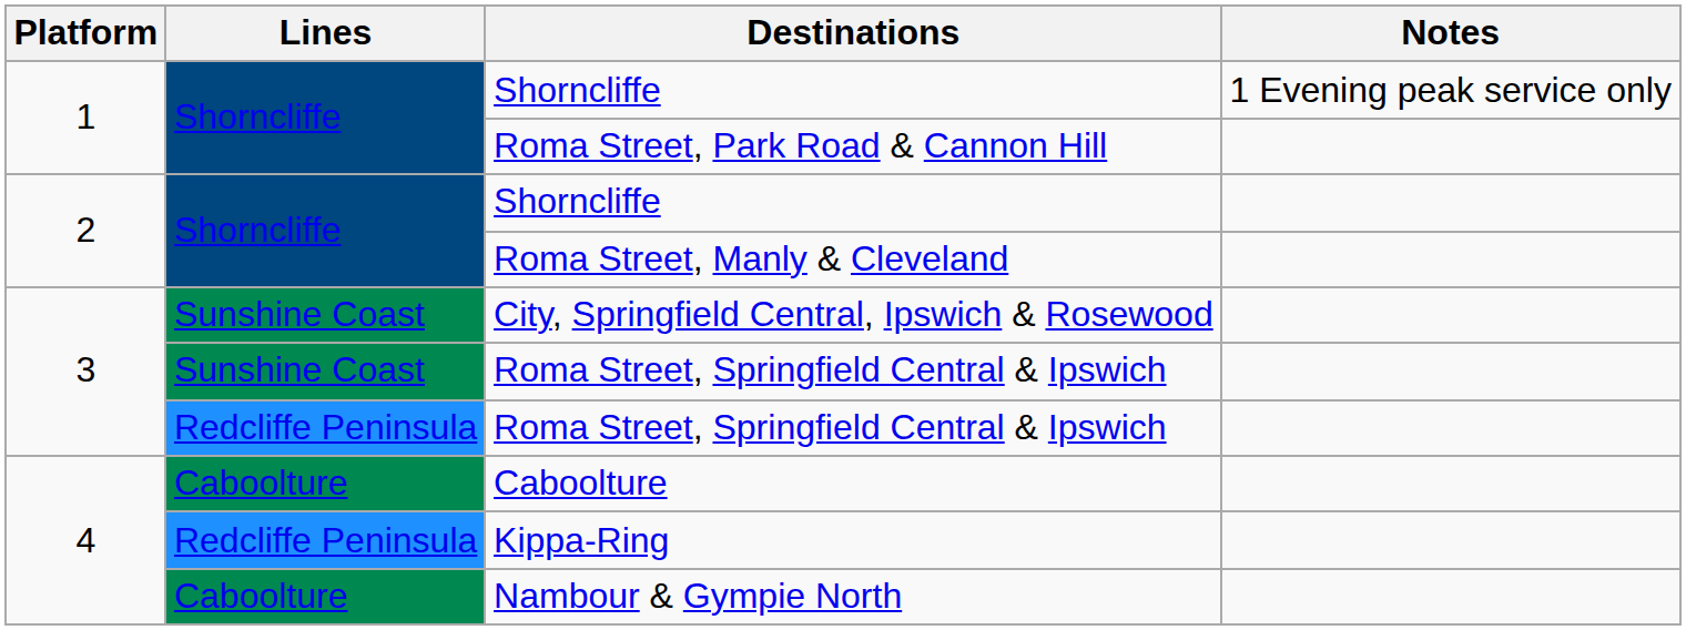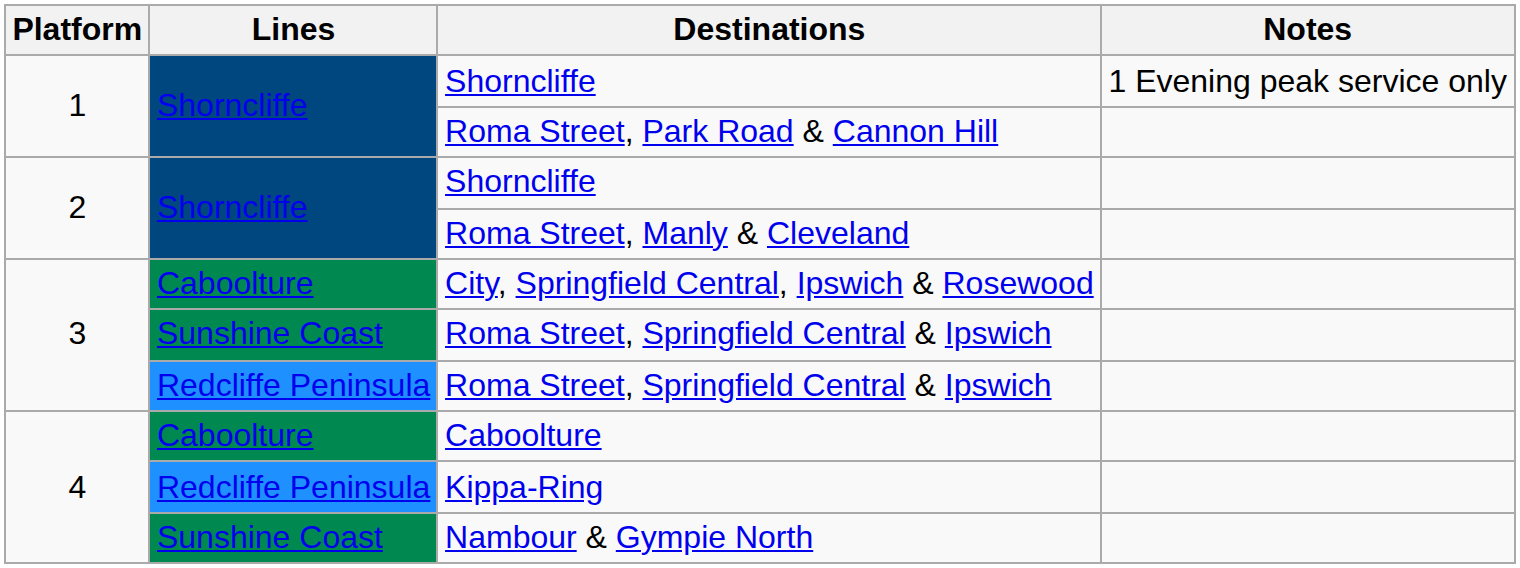 <table class="wikitable" style="float: none; margin: 0.5em; ">
 <tr>
 <th>Platform</th>
 <th>Lines</th>
 <th>Destinations</th>
 <th>Notes</th>
 </tr>
 <tr>
 <td rowspan="2" style="text-align:center;">1</td>
 <td rowspan="2" style=background:#00467f><a href='#'><span>Shorncliffe</span></a></td>
 <td><a href='#'>Shorncliffe</a></td>
 <td>1 Evening peak service only</td>
 </tr>
 <tr>
 <td><a href='#'>Roma Street</a>, <a href='#'>Park Road</a> & <a href='#'>Cannon Hill</a></td>
 <td></td>
 </tr>
 <tr>
 <td rowspan="2" style="text-align:center;">2</td>
 <td rowspan="2" style=background:#00467f><a href='#'><span>Shorncliffe</span></a></td>
 <td><a href='#'>Shorncliffe</a></td>
 <td></td>
 </tr>
 <tr>
 <td><a href='#'>Roma Street</a>, <a href='#'>Manly</a> & <a href='#'>Cleveland</a></td>
 <td></td>
 </tr>
 <tr>
 <td rowspan="3" style="text-align:center;">3</td>
-<td style=background:#008851><a href='#'><span>Sunshine Coast</span></a></td>
+<td style="background:#008851"><a href='#'><span>Caboolture</span></a></td>
 <td><a href='#'>City</a>, <a href='#'>Springfield Central</a>, <a href='#'>Ipswich</a> & <a href='#'>Rosewood</a></td>
 <td></td>
 </tr>
 <tr>
 <td style=background:#008851><a href='#'><span>Sunshine Coast</span></a></td>
 <td><a href='#'>Roma Street</a>, <a href='#'>Springfield Central</a> & <a href='#'>Ipswich</a></td>
 <td></td>
 </tr>
 <tr>
 <td style=background:#1e90ff><a href='#'><span>Redcliffe Peninsula</span></a></td>
 <td><a href='#'>Roma Street</a>, <a href='#'>Springfield Central</a> & <a href='#'>Ipswich</a></td>
 <td></td>
 </tr>
 <tr>
 <td rowspan="3" style="text-align:center;">4</td>
 <td style=background:#008851><a href='#'><span>Caboolture</span></a></td>
 <td><a href='#'>Caboolture</a></td>
 <td></td>
 </tr>
 <tr>
 <td style=background:#1e90ff><a href='#'><span>Redcliffe Peninsula</span></a></td>
 <td><a href='#'>Kippa-Ring</a></td>
 <td></td>
 </tr>
 <tr>
-<td style=background:#008851><a href='#'><span>Caboolture</span></a></td>
+<td style=background:#008851><a href='#'><span>Sunshine Coast</span></a></td>
 <td><a href='#'>Nambour</a> & <a href='#'>Gympie North</a></td>
 <td></td>
 </tr>
 <tr>
 </tr>
 </table>
